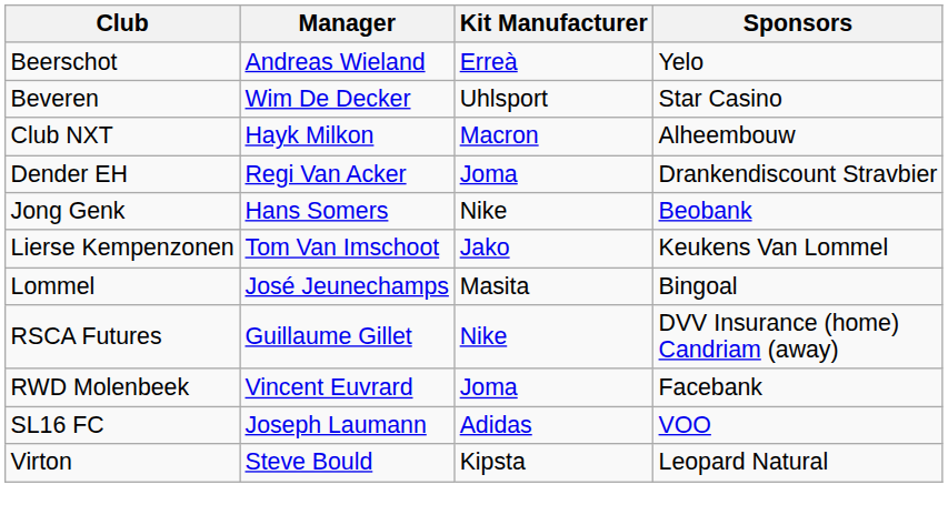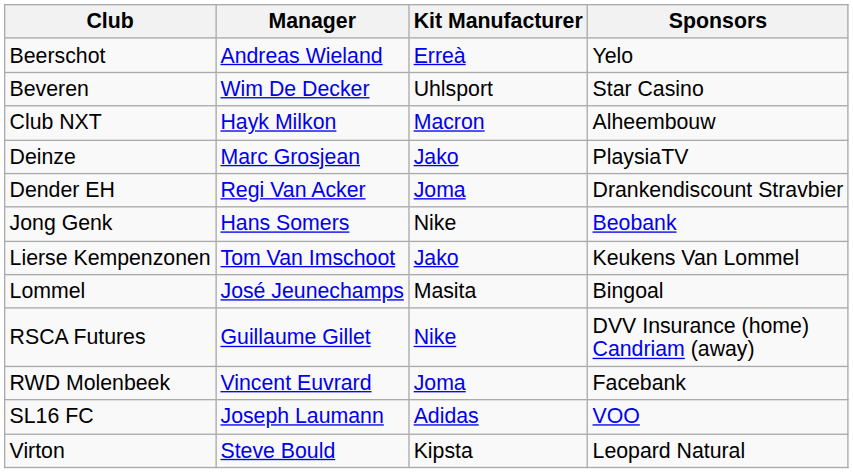 <table class="wikitable sortable" style="text-align: left;">
 <tr>
 <th>Club</th>
 <th>Manager</th>
 <th>Kit Manufacturer</th>
 <th>Sponsors</th>
 </tr>
 <tr>
 <td>Beerschot</td>
 <td> <a href='#'>Andreas Wieland</a></td>
 <td><a href='#'>Erreà</a></td>
 <td>Yelo</td>
 </tr>
 <tr>
 <td>Beveren</td>
 <td> <a href='#'>Wim De Decker</a></td>
 <td>Uhlsport</td>
 <td>Star Casino</td>
 </tr>
 <tr>
 <td>Club NXT</td>
 <td> <a href='#'>Hayk Milkon</a> </td>
 <td><a href='#'>Macron</a></td>
 <td>Alheembouw</td>
+</tr>
+<tr>
+<td>Deinze</td>
+<td> <a href='#'>Marc Grosjean</a> </td>
+<td><a href='#'>Jako</a></td>
+<td>PlaysiaTV</td>
 </tr>
 <tr>
 <td>Dender EH</td>
 <td> <a href='#'>Regi Van Acker</a></td>
 <td><a href='#'>Joma</a></td>
 <td>Drankendiscount Stravbier</td>
 </tr>
 <tr>
 <td>Jong Genk</td>
 <td> <a href='#'>Hans Somers</a></td>
 <td>Nike</td>
 <td><a href='#'>Beobank</a></td>
 </tr>
 <tr>
 <td>Lierse Kempenzonen</td>
 <td> <a href='#'>Tom Van Imschoot</a></td>
 <td><a href='#'>Jako</a></td>
 <td>Keukens Van Lommel</td>
 </tr>
 <tr>
 <td>Lommel</td>
 <td> <a href='#'>José Jeunechamps</a> </td>
 <td>Masita</td>
 <td>Bingoal</td>
 </tr>
 <tr>
 <td>RSCA Futures</td>
 <td> <a href='#'>Guillaume Gillet</a> </td>
 <td><a href='#'>Nike</a></td>
 <td>DVV Insurance (home) <br> <a href='#'>Candriam</a> (away)</td>
 </tr>
 <tr>
 <td>RWD Molenbeek</td>
 <td> <a href='#'>Vincent Euvrard</a></td>
 <td><a href='#'>Joma</a></td>
 <td>Facebank</td>
 </tr>
 <tr>
 <td>SL16 FC</td>
 <td> <a href='#'>Joseph Laumann</a></td>
 <td><a href='#'>Adidas</a></td>
 <td><a href='#'>VOO</a></td>
 </tr>
 <tr>
 <td>Virton</td>
 <td> <a href='#'>Steve Bould</a></td>
 <td>Kipsta</td>
 <td>Leopard Natural</td>
 </tr>
 </table>
